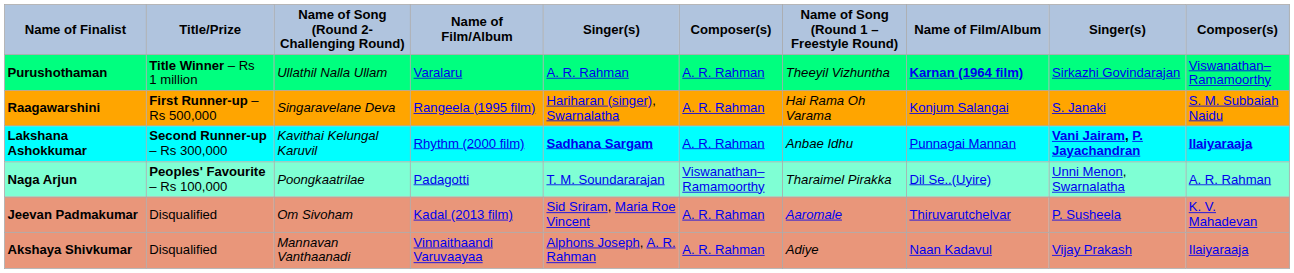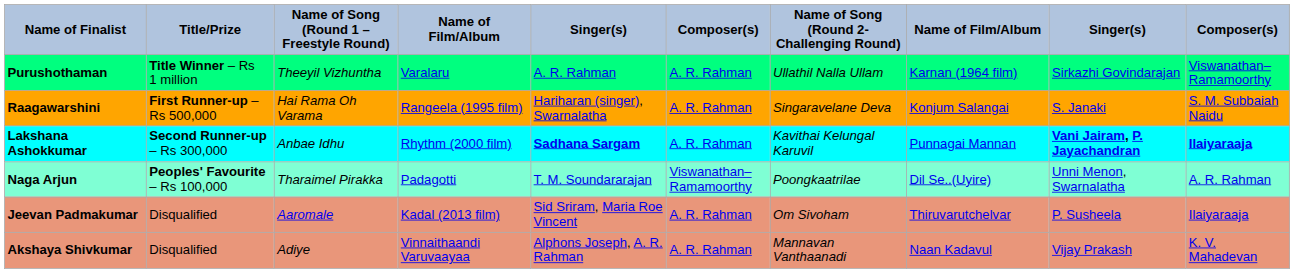 <table class="wikitable">
 <tr>
 <th style="width:150pt; background:LightSteelBlue;">Name of Finalist</th>
 <th style="width:150pt; background:LightSteelBlue;">Title/Prize</th>
-<th style="width:150pt; background:LightSteelBlue;">Name of Song (Round 2- Challenging Round)</th>
+<th style="width:150pt; background:LightSteelBlue;">Name of Song (Round 1 – Freestyle Round)</th>
 <th style="width:150pt; background:LightSteelBlue;">Name of Film/Album</th>
 <th style="width:150pt; background:LightSteelBlue;">Singer(s)</th>
 <th style="width:100pt; background:LightSteelBlue;">Composer(s)</th>
-<th style="width:150pt; background:LightSteelBlue;">Name of Song (Round 1 – Freestyle Round)</th>
+<th style="width:150pt; background:LightSteelBlue;">Name of Song (Round 2- Challenging Round)</th>
 <th style="width:150pt; background:LightSteelBlue;">Name of Film/Album</th>
 <th style="width:150pt; background:LightSteelBlue;">Singer(s)</th>
 <th style="width:100pt; background:LightSteelBlue;">Composer(s)</th>
 </tr>
 <tr>
 <td bgcolor="#00FF7F"><strong>Purushothaman</strong></td>
 <td bgcolor="#00FF7F"><strong>Title Winner</strong> – Rs 1 million</td>
-<td bgcolor="#00FF7F"><em>Ullathil Nalla Ullam</em></td>
+<td bgcolor="#00FF7F"><em>Theeyil Vizhuntha</em></td>
 <td bgcolor="#00FF7F"><a href='#'>Varalaru</a></td>
 <td bgcolor="#00FF7F"><a href='#'>A. R. Rahman</a></td>
 <td bgcolor="#00FF7F"><a href='#'>A. R. Rahman</a></td>
-<td bgcolor="#00FF7F"><em>Theeyil Vizhuntha</em></td>
-<td bgcolor="#00FF7F"><strong><a href='#'>Karnan (1964 film)</a></strong></td>
+<td bgcolor="#00FF7F"><em>Ullathil Nalla Ullam</em></td>
+<td bgcolor="#00FF7F"><a href='#'>Karnan (1964 film)</a></td>
 <td bgcolor="#00FF7F"><a href='#'>Sirkazhi Govindarajan</a></td>
 <td bgcolor="#00FF7F"><a href='#'>Viswanathan–Ramamoorthy</a></td>
 </tr>
 <tr>
 <td bgcolor="orange"><strong>Raagawarshini</strong></td>
 <td bgcolor="orange"><strong>First Runner-up</strong> – Rs 500,000</td>
-<td bgcolor="orange"><em>Singaravelane Deva</em></td>
+<td bgcolor="orange"><em>Hai Rama Oh Varama</em></td>
 <td bgcolor="orange"><a href='#'>Rangeela (1995 film)</a></td>
 <td bgcolor="orange"><a href='#'>Hariharan (singer)</a>, <a href='#'>Swarnalatha</a></td>
 <td bgcolor="orange"><a href='#'>A. R. Rahman</a></td>
-<td bgcolor="orange"><em>Hai Rama Oh Varama</em></td>
+<td bgcolor="orange"><em>Singaravelane Deva</em></td>
 <td bgcolor="orange"><a href='#'>Konjum Salangai</a></td>
 <td bgcolor="orange"><a href='#'>S. Janaki</a></td>
 <td bgcolor="orange"><a href='#'>S. M. Subbaiah Naidu</a></td>
 </tr>
 <tr>
 <td bgcolor="aqua"><strong>Lakshana Ashokkumar</strong></td>
 <td bgcolor="aqua"><strong>Second Runner-up</strong> – Rs 300,000</td>
-<td bgcolor="aqua"><em>Kavithai Kelungal Karuvil</em></td>
+<td bgcolor="aqua"><em>Anbae Idhu</em></td>
 <td bgcolor="aqua"><a href='#'>Rhythm (2000 film)</a></td>
 <td bgcolor="aqua"><strong><a href='#'>Sadhana Sargam</a></strong></td>
 <td bgcolor="aqua"><a href='#'>A. R. Rahman</a></td>
-<td bgcolor="aqua"><em>Anbae Idhu</em></td>
+<td bgcolor="aqua"><em>Kavithai Kelungal Karuvil</em></td>
 <td bgcolor="aqua"><a href='#'>Punnagai Mannan</a></td>
 <td bgcolor="aqua"><strong><a href='#'>Vani Jairam</a>, <a href='#'>P. Jayachandran</a></strong></td>
 <td bgcolor="aqua"><strong><a href='#'>Ilaiyaraaja</a></strong></td>
 </tr>
 <tr>
 <td bgcolor="aquamarine"><strong>Naga Arjun</strong></td>
 <td bgcolor="aquamarine"><strong>Peoples' Favourite</strong> – Rs 100,000</td>
-<td bgcolor="aquamarine"><em>Poongkaatrilae</em></td>
+<td bgcolor="aquamarine"><em>Tharaimel Pirakka</em></td>
 <td bgcolor="aquamarine"><a href='#'>Padagotti</a></td>
 <td bgcolor="aquamarine"><a href='#'>T. M. Soundararajan</a></td>
 <td bgcolor="aquamarine"><a href='#'>Viswanathan–Ramamoorthy</a></td>
-<td bgcolor="aquamarine"><em>Tharaimel Pirakka</em></td>
+<td bgcolor="aquamarine"><em>Poongkaatrilae</em></td>
 <td bgcolor="aquamarine"><a href='#'>Dil Se..(Uyire)</a></td>
 <td bgcolor="aquamarine"><a href='#'>Unni Menon</a>, <a href='#'>Swarnalatha</a></td>
 <td bgcolor="aquamarine"><a href='#'>A. R. Rahman</a></td>
 </tr>
 <tr>
 <td bgcolor="darksalmon"><strong>Jeevan Padmakumar</strong></td>
 <td bgcolor="darksalmon">Disqualified</td>
-<td bgcolor="darksalmon"><em>Om Sivoham</em></td>
+<td bgcolor="darksalmon"><em><a href='#'>Aaromale</a></em></td>
 <td bgcolor="darksalmon"><a href='#'>Kadal (2013 film)</a></td>
 <td bgcolor="darksalmon"><a href='#'>Sid Sriram</a>, <a href='#'>Maria Roe Vincent</a></td>
 <td bgcolor="darksalmon"><a href='#'>A. R. Rahman</a></td>
-<td bgcolor="darksalmon"><em><a href='#'>Aaromale</a></em></td>
+<td bgcolor="darksalmon"><em>Om Sivoham</em></td>
 <td bgcolor="darksalmon"><a href='#'>Thiruvarutchelvar</a></td>
 <td bgcolor="darksalmon"><a href='#'>P. Susheela</a></td>
-<td bgcolor="darksalmon"><a href='#'>K. V. Mahadevan</a></td>
+<td bgcolor="darksalmon"><a href='#'>Ilaiyaraaja</a></td>
 </tr>
 <tr>
 <td bgcolor="darksalmon"><strong>Akshaya Shivkumar</strong></td>
 <td bgcolor="darksalmon">Disqualified</td>
-<td bgcolor="darksalmon"><em>Mannavan Vanthaanadi</em></td>
+<td bgcolor="darksalmon"><em>Adiye</em></td>
 <td bgcolor="darksalmon"><a href='#'>Vinnaithaandi Varuvaayaa</a></td>
 <td bgcolor="darksalmon"><a href='#'>Alphons Joseph</a>, <a href='#'>A. R. Rahman</a></td>
 <td bgcolor="darksalmon"><a href='#'>A. R. Rahman</a></td>
-<td bgcolor="darksalmon"><em>Adiye</em></td>
+<td bgcolor="darksalmon"><em>Mannavan Vanthaanadi</em></td>
 <td bgcolor="darksalmon"><a href='#'>Naan Kadavul</a></td>
 <td bgcolor="darksalmon"><a href='#'>Vijay Prakash</a></td>
-<td bgcolor="darksalmon"><a href='#'>Ilaiyaraaja</a></td>
+<td bgcolor="darksalmon"><a href='#'>K. V. Mahadevan</a></td>
 </tr>
 </table>
